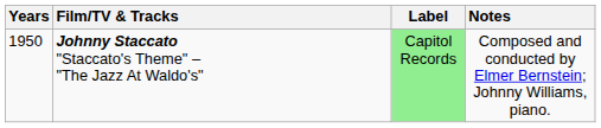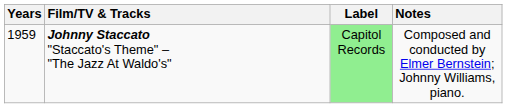 <table class="wikitable">
 <tr>
 <th style="vertical-align:top; text-align:left; width:40px;">Years</th>
 <th style="vertical-align:top; text-align:left; width:350px;">Film/TV & Tracks</th>
 <th style="vertical-align:top; text-align:center; width:70px;">Label</th>
 <th style="vertical-align:top; text-align:left; width:130px;">Notes</th>
 </tr>
 <tr style="vertical-align:top;">
-<td style="text-align:left; ">1950</td>
+<td style="text-align:left; ">1959</td>
 <td style="text-align:left; "><strong><em>Johnny Staccato</em></strong><br>"Staccato's Theme" –<br>"The Jazz At Waldo's"</td>
 <td style="background: lightgreen; text-align:center; ">Capitol Records</td>
 <td style="text-align:center; ">Composed and conducted by <a href='#'>Elmer Bernstein</a>; Johnny Williams, piano.</td>
 </tr>
 </table>
